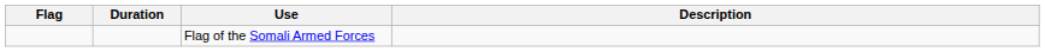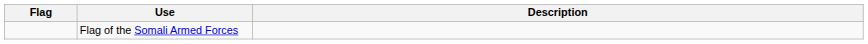 <table class="wikitable" width="100%">
 <tr>
 <th style="width:100px;">Flag</th>
-<th style="width:100px;">Duration</th>
 <th style="width:250px;">Use</th>
 <th style="min-width:250px">Description</th>
 </tr>
 <tr>
 <td></td>
-<td></td>
 <td>Flag of the <a href='#'>Somali Armed Forces</a></td>
 <td></td>
 </tr>
 </table>
